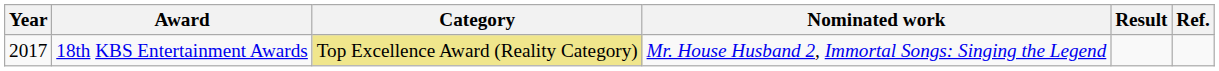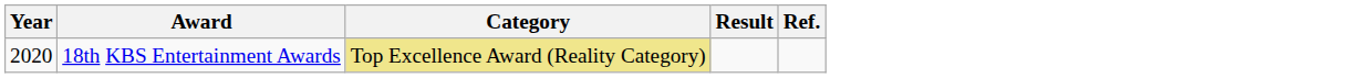 <table class="wikitable">
 <tr>
 <th>Year</th>
 <th>Award</th>
 <th>Category</th>
-<th>Nominated work</th>
 <th>Result</th>
 <th>Ref.</th>
 </tr>
 <tr>
-<td>2017</td>
+<td>2020</td>
 <td><a href='#'>18th</a> <a href='#'>KBS Entertainment Awards</a></td>
 <td style="background: khaki;">Top Excellence Award (Reality Category)</td>
-<td><em><a href='#'>Mr. House Husband 2</a>, <a href='#'>Immortal Songs: Singing the Legend</a></em> </td>
 <td></td>
 <td></td>
 </tr>
 </table>
